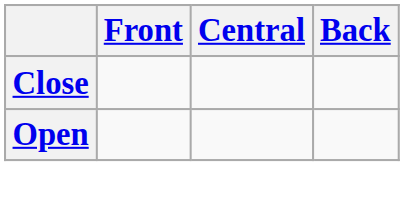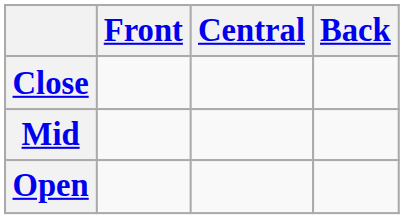 <table class="wikitable" style="text-align: center;">
 <tr>
 <th scope="col"></th>
 <th scope="col"><a href='#'>Front</a></th>
 <th scope="col"><a href='#'>Central</a></th>
 <th scope="col"><a href='#'>Back</a></th>
 </tr>
 <tr>
 <th scope="row"><a href='#'>Close</a></th>
 <td></td>
 <td></td>
 <td></td>
 </tr>
 <tr>
+<th scope="row"><a href='#'>Mid</a></th>
+<td></td>
+<td></td>
+<td></td>
+</tr>
+<tr>
 <th scope="row"><a href='#'>Open</a></th>
 <td></td>
 <td></td>
 <td></td>
 </tr>
 </table>
